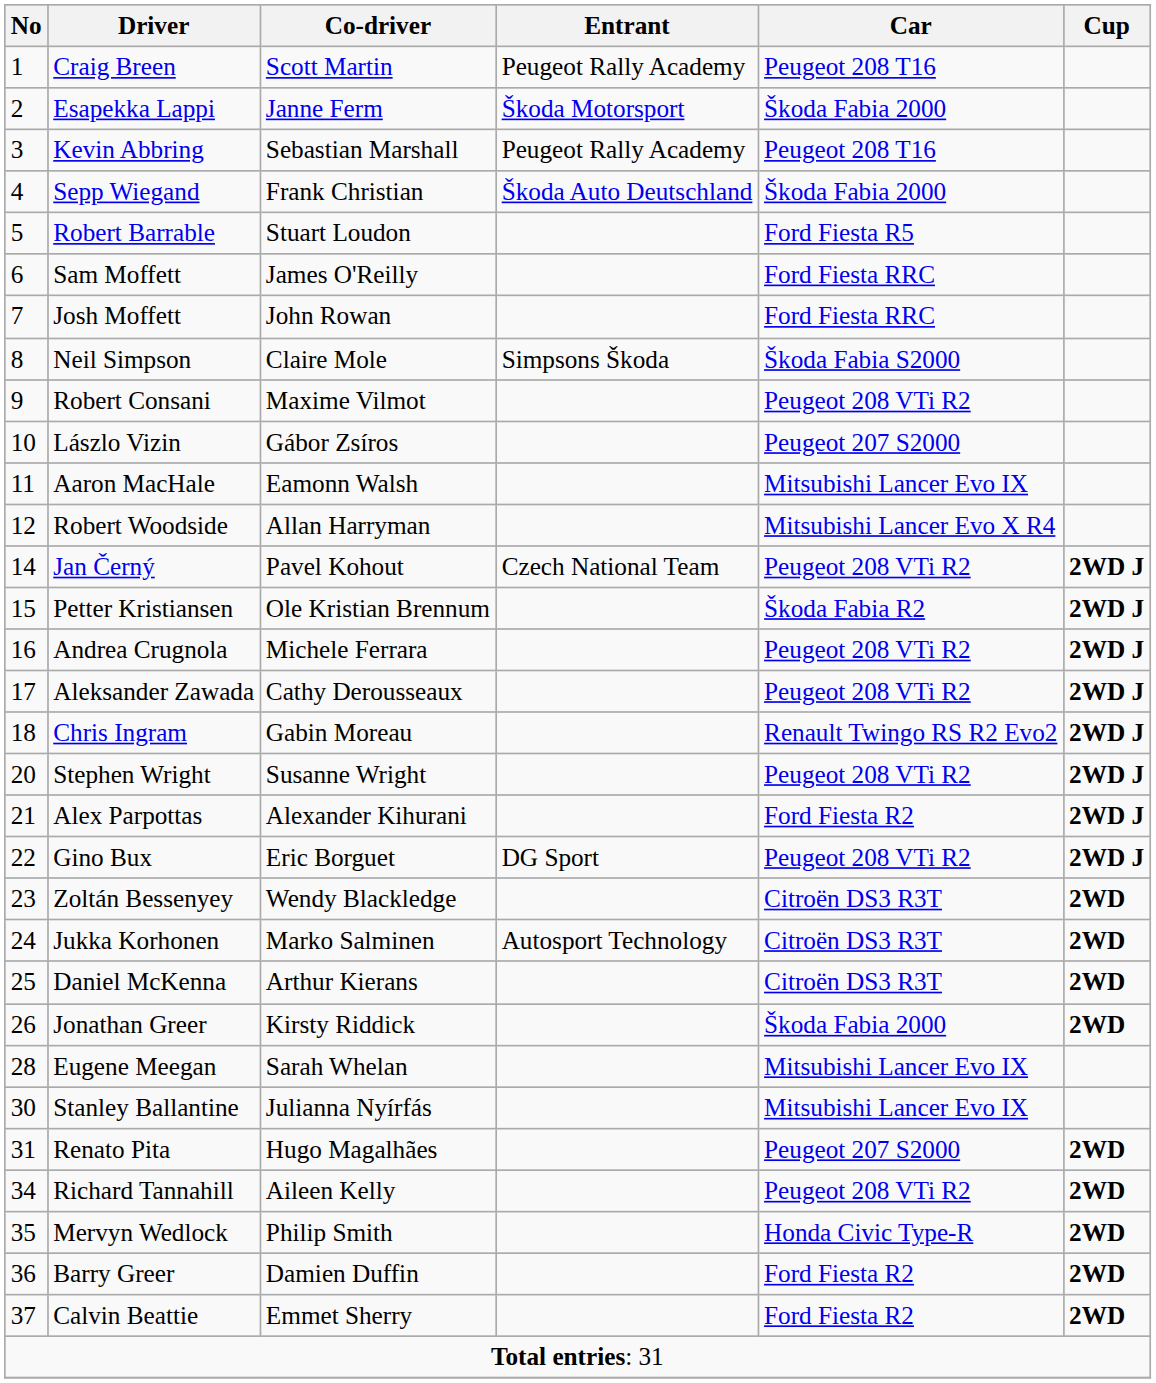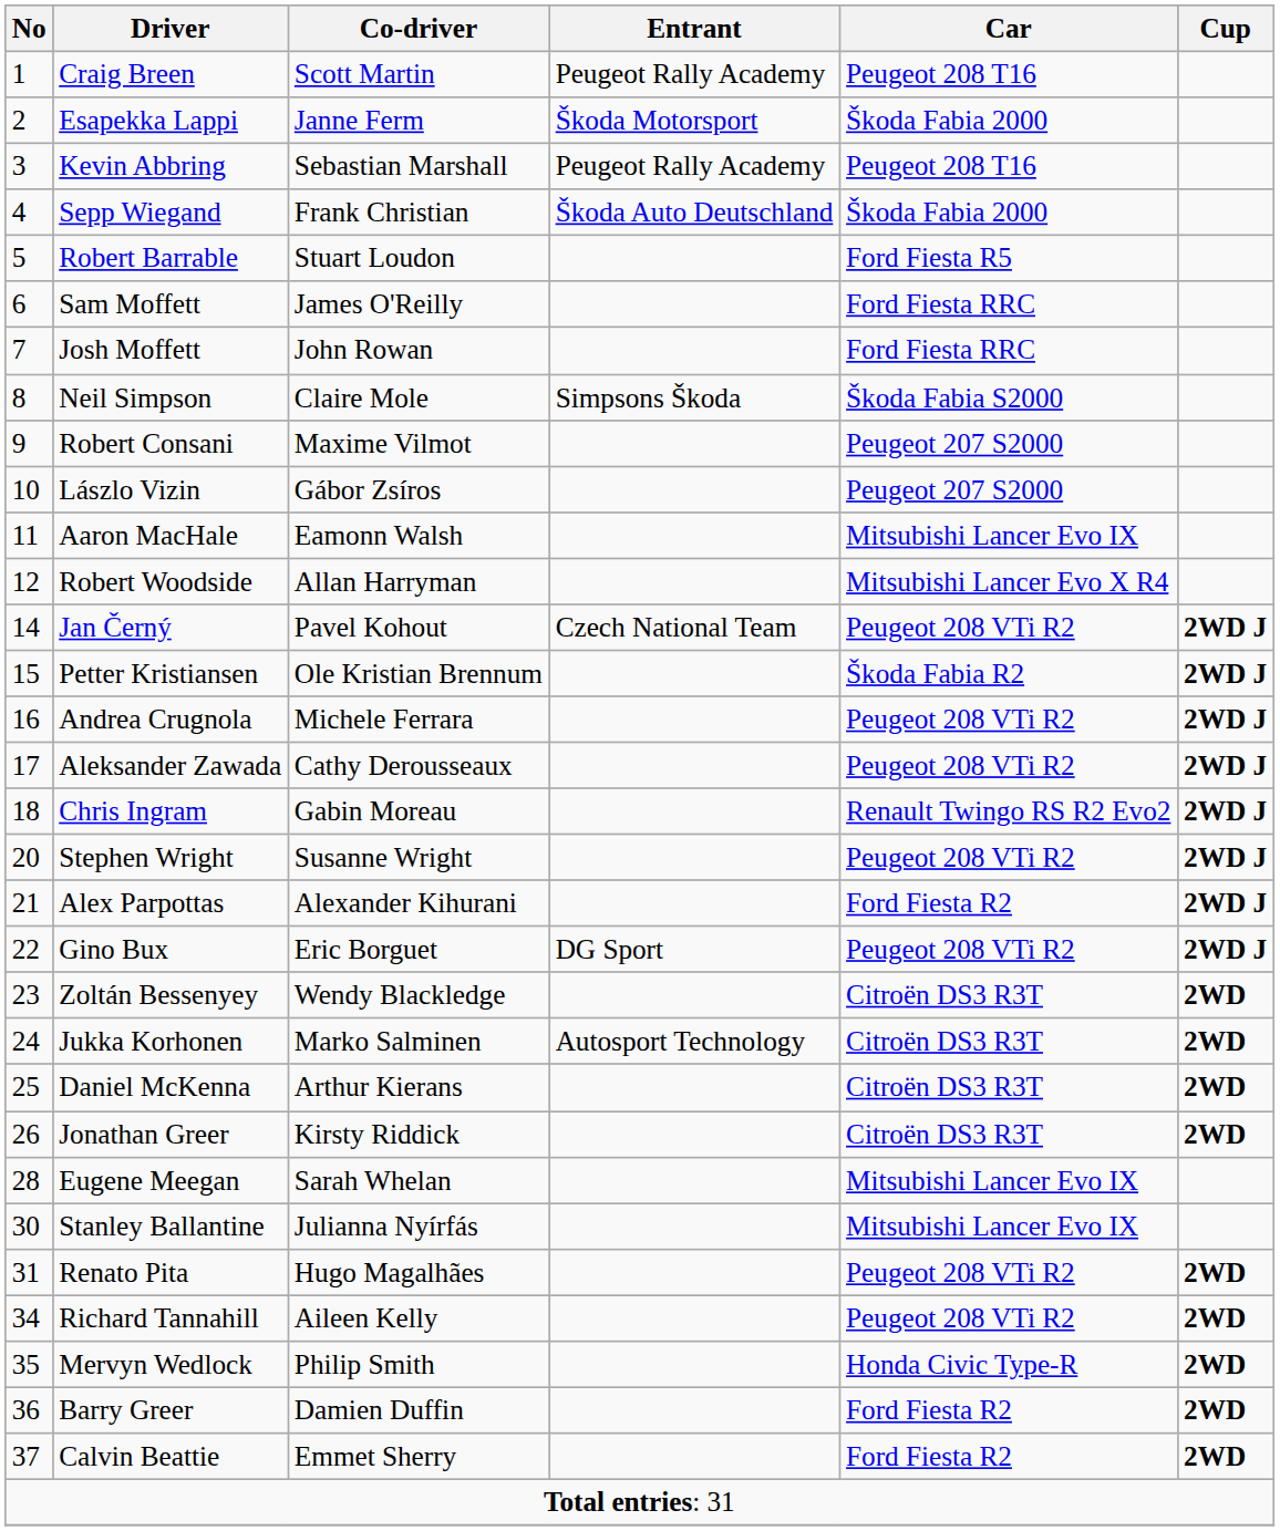 <table class="wikitable" style="font-size: 95%">
 <tr>
 <th>No</th>
 <th>Driver</th>
 <th>Co-driver</th>
 <th>Entrant</th>
 <th>Car</th>
 <th>Cup</th>
 </tr>
 <tr>
 <td>1</td>
 <td> <a href='#'>Craig Breen</a></td>
 <td> <a href='#'>Scott Martin</a></td>
 <td>Peugeot Rally Academy</td>
 <td><a href='#'>Peugeot 208 T16</a></td>
 <td></td>
 </tr>
 <tr>
 <td>2</td>
 <td> <a href='#'>Esapekka Lappi</a></td>
 <td> <a href='#'>Janne Ferm</a></td>
 <td><a href='#'>Škoda Motorsport</a></td>
 <td><a href='#'>Škoda Fabia 2000</a></td>
 <td></td>
 </tr>
 <tr>
 <td>3</td>
 <td> <a href='#'>Kevin Abbring</a></td>
 <td> Sebastian Marshall</td>
 <td>Peugeot Rally Academy</td>
 <td><a href='#'>Peugeot 208 T16</a></td>
 <td></td>
 </tr>
 <tr>
 <td>4</td>
 <td> <a href='#'>Sepp Wiegand</a></td>
 <td> Frank Christian</td>
 <td><a href='#'>Škoda Auto Deutschland</a></td>
 <td><a href='#'>Škoda Fabia 2000</a></td>
 <td></td>
 </tr>
 <tr>
 <td>5</td>
 <td> <a href='#'>Robert Barrable</a></td>
 <td> Stuart Loudon</td>
 <td></td>
 <td><a href='#'>Ford Fiesta R5</a></td>
 <td></td>
 </tr>
 <tr>
 <td>6</td>
 <td> Sam Moffett</td>
 <td> James O'Reilly</td>
 <td></td>
 <td><a href='#'>Ford Fiesta RRC</a></td>
 <td></td>
 </tr>
 <tr>
 <td>7</td>
 <td> Josh Moffett</td>
 <td> John Rowan</td>
 <td></td>
 <td><a href='#'>Ford Fiesta RRC</a></td>
 <td></td>
 </tr>
 <tr>
 <td>8</td>
 <td> Neil Simpson</td>
 <td> Claire Mole</td>
 <td>Simpsons Škoda</td>
 <td><a href='#'>Škoda Fabia S2000</a></td>
 <td></td>
 </tr>
 <tr>
 <td>9</td>
 <td> Robert Consani</td>
 <td> Maxime Vilmot</td>
 <td></td>
-<td><a href='#'>Peugeot 208 VTi R2</a></td>
+<td><a href='#'>Peugeot 207 S2000</a></td>
 <td></td>
 </tr>
 <tr>
 <td>10</td>
 <td> Lászlo Vizin</td>
 <td> Gábor Zsíros</td>
 <td></td>
 <td><a href='#'>Peugeot 207 S2000</a></td>
 <td></td>
 </tr>
 <tr>
 <td>11</td>
 <td> Aaron MacHale</td>
 <td> Eamonn Walsh</td>
 <td></td>
 <td><a href='#'>Mitsubishi Lancer Evo IX</a></td>
 <td></td>
 </tr>
 <tr>
 <td>12</td>
 <td> Robert Woodside</td>
 <td> Allan Harryman</td>
 <td></td>
 <td><a href='#'>Mitsubishi Lancer Evo X R4</a></td>
 <td></td>
 </tr>
 <tr>
 <td>14</td>
 <td> <a href='#'>Jan Černý</a></td>
 <td> Pavel Kohout</td>
 <td>Czech National Team</td>
 <td><a href='#'>Peugeot 208 VTi R2</a></td>
 <td><strong><span>2WD</span></strong> <strong><span>J</span></strong></td>
 </tr>
 <tr>
 <td>15</td>
 <td> Petter Kristiansen</td>
 <td> Ole Kristian Brennum</td>
 <td></td>
 <td><a href='#'>Škoda Fabia R2</a></td>
 <td><strong><span>2WD</span></strong> <strong><span>J</span></strong></td>
 </tr>
 <tr>
 <td>16</td>
 <td> Andrea Crugnola</td>
 <td> Michele Ferrara</td>
 <td></td>
 <td><a href='#'>Peugeot 208 VTi R2</a></td>
 <td><strong><span>2WD</span></strong> <strong><span>J</span></strong></td>
 </tr>
 <tr>
 <td>17</td>
 <td> Aleksander Zawada</td>
 <td> Cathy Derousseaux</td>
 <td></td>
 <td><a href='#'>Peugeot 208 VTi R2</a></td>
 <td><strong><span>2WD</span></strong> <strong><span>J</span></strong></td>
 </tr>
 <tr>
 <td>18</td>
 <td> <a href='#'>Chris Ingram</a></td>
 <td> Gabin Moreau</td>
 <td></td>
 <td><a href='#'>Renault Twingo RS R2 Evo2</a></td>
 <td><strong><span>2WD</span></strong> <strong><span>J</span></strong></td>
 </tr>
 <tr>
 <td>20</td>
 <td> Stephen Wright</td>
 <td> Susanne Wright</td>
 <td></td>
 <td><a href='#'>Peugeot 208 VTi R2</a></td>
 <td><strong><span>2WD</span></strong> <strong><span>J</span></strong></td>
 </tr>
 <tr>
 <td>21</td>
 <td> Alex Parpottas</td>
 <td> Alexander Kihurani</td>
 <td></td>
 <td><a href='#'>Ford Fiesta R2</a></td>
 <td><strong><span>2WD</span></strong> <strong><span>J</span></strong></td>
 </tr>
 <tr>
 <td>22</td>
 <td> Gino Bux</td>
 <td> Eric Borguet</td>
 <td>DG Sport</td>
 <td><a href='#'>Peugeot 208 VTi R2</a></td>
 <td><strong><span>2WD</span></strong> <strong><span>J</span></strong></td>
 </tr>
 <tr>
 <td>23</td>
 <td> Zoltán Bessenyey</td>
 <td> Wendy Blackledge</td>
 <td></td>
 <td><a href='#'>Citroën DS3 R3T</a></td>
 <td><strong><span>2WD</span></strong></td>
 </tr>
 <tr>
 <td>24</td>
 <td> Jukka Korhonen</td>
 <td> Marko Salminen</td>
 <td>Autosport Technology</td>
 <td><a href='#'>Citroën DS3 R3T</a></td>
 <td><strong><span>2WD</span></strong></td>
 </tr>
 <tr>
 <td>25</td>
 <td> Daniel McKenna</td>
 <td> Arthur Kierans</td>
 <td></td>
 <td><a href='#'>Citroën DS3 R3T</a></td>
 <td><strong><span>2WD</span></strong></td>
 </tr>
 <tr>
 <td>26</td>
 <td> Jonathan Greer</td>
 <td> Kirsty Riddick</td>
 <td></td>
-<td><a href='#'>Škoda Fabia 2000</a></td>
+<td><a href='#'>Citroën DS3 R3T</a></td>
 <td><strong><span>2WD</span></strong></td>
 </tr>
 <tr>
 <td>28</td>
 <td> Eugene Meegan</td>
 <td> Sarah Whelan</td>
 <td></td>
 <td><a href='#'>Mitsubishi Lancer Evo IX</a></td>
 <td></td>
 </tr>
 <tr>
 <td>30</td>
 <td> Stanley Ballantine</td>
 <td> Julianna Nyírfás</td>
 <td></td>
 <td><a href='#'>Mitsubishi Lancer Evo IX</a></td>
 <td></td>
 </tr>
 <tr>
 <td>31</td>
 <td> Renato Pita</td>
 <td> Hugo Magalhães</td>
 <td></td>
-<td><a href='#'>Peugeot 207 S2000</a></td>
+<td><a href='#'>Peugeot 208 VTi R2</a></td>
 <td><strong><span>2WD</span></strong></td>
 </tr>
 <tr>
 <td>34</td>
 <td> Richard Tannahill</td>
 <td> Aileen Kelly</td>
 <td></td>
 <td><a href='#'>Peugeot 208 VTi R2</a></td>
 <td><strong><span>2WD</span></strong></td>
 </tr>
 <tr>
 <td>35</td>
 <td> Mervyn Wedlock</td>
 <td> Philip Smith</td>
 <td></td>
 <td><a href='#'>Honda Civic Type-R</a></td>
 <td><strong><span>2WD</span></strong></td>
 </tr>
 <tr>
 <td>36</td>
 <td> Barry Greer</td>
 <td> Damien Duffin</td>
 <td></td>
 <td><a href='#'>Ford Fiesta R2</a></td>
 <td><strong><span>2WD</span></strong></td>
 </tr>
 <tr>
 <td>37</td>
 <td> Calvin Beattie</td>
 <td> Emmet Sherry</td>
 <td></td>
 <td><a href='#'>Ford Fiesta R2</a></td>
 <td><strong><span>2WD</span></strong></td>
 </tr>
 <tr>
 <td colspan=6 align=center><strong>Total entries</strong>: 31</td>
 </tr>
 <tr>
 </tr>
 </table>
